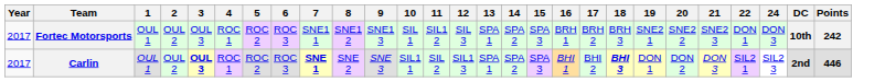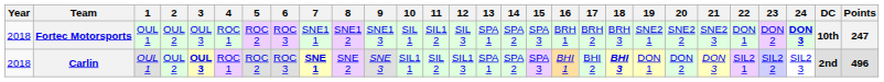 <table class="wikitable" style="text-align:center; font-size:85%">
 <tr>
 <th>Year</th>
 <th>Team</th>
 <th>1</th>
 <th>2</th>
 <th>3</th>
 <th>4</th>
 <th>5</th>
 <th>6</th>
 <th>7</th>
 <th>8</th>
 <th>9</th>
 <th>10</th>
 <th>11</th>
 <th>12</th>
 <th>13</th>
 <th>14</th>
 <th>15</th>
 <th>16</th>
 <th>17</th>
 <th>18</th>
 <th>19</th>
 <th>20</th>
 <th>21</th>
 <th>22</th>
+<th>23</th>
 <th>24</th>
 <th>DC</th>
 <th>Points</th>
 </tr>
 <tr>
-<td><a href='#'>2017</a></td>
+<td><a href='#'>2018</a></td>
 <th nowrap><a href='#'>Fortec Motorsports</a></th>
 <td style="background:#DFFFDF;"><a href='#'>OUL<br>1</a><br></td>
 <td style="background:#DFFFDF;"><a href='#'>OUL<br>2</a><br></td>
 <td style="background:#DFFFDF;"><a href='#'>OUL<br>3</a><br></td>
 <td style="background:#DFFFDF;"><a href='#'>ROC<br>1</a><br></td>
 <td style="background:#EFCFFF;"><a href='#'>ROC<br>2</a><br></td>
 <td style="background:#EFCFFF;"><a href='#'>ROC<br>3</a><br></td>
 <td style="background:#DFFFDF;"><a href='#'>SNE1<br>1</a><br></td>
 <td style="background:#EFCFFF;"><a href='#'>SNE1<br>2</a><br></td>
 <td style="background:#DFFFDF;"><a href='#'>SNE1<br>3</a><br></td>
 <td style="background:#DFFFDF;"><a href='#'>SIL<br>1</a><br></td>
 <td style="background:#DFFFDF;"><a href='#'>SIL1<br>2</a><br></td>
 <td style="background:#DFFFDF;"><a href='#'>SIL<br>3</a><br></td>
 <td style="background:#DFFFDF;"><a href='#'>SPA<br>1</a><br></td>
 <td style="background:#DFFFDF;"><a href='#'>SPA<br>2</a><br></td>
 <td style="background:#DFFFDF;"><a href='#'>SPA<br>3</a><br></td>
 <td style="background:#DFFFDF;"><a href='#'>BRH<br>1</a><br></td>
 <td style="background:#DFFFDF;"><a href='#'>BRH<br>2</a><br></td>
 <td style="background:#DFFFDF;"><a href='#'>BRH<br>3</a><br></td>
 <td style="background:#DFFFDF;"><a href='#'>SNE2<br>1</a><br></td>
 <td style="background:#DFFFDF;"><a href='#'>SNE2<br>2</a><br></td>
 <td style="background:#DFFFDF;"><a href='#'>SNE2<br>3</a><br></td>
 <td style="background:#DFFFDF;"><a href='#'>DON<br>1</a><br></td>
-<td style="background:#DFFFDF;"><a href='#'>DON<br>3</a><br></td>
+<td style="background:#EFCFFF;"><a href='#'>DON<br>2</a><br></td>
+<td style="background:#DFFFDF;"><strong><a href='#'>DON<br>3</a><br></strong></td>
 <th>10th</th>
-<th>242</th>
+<th>247</th>
 </tr>
 <tr>
-<td><a href='#'>2017</a></td>
+<td><a href='#'>2018</a></td>
 <th nowrap><a href='#'>Carlin</a></th>
 <td style="background:#DFDFDF;"><em><a href='#'>OUL<br>1</a></em><br></td>
 <td style="background:#DFFFDF;"><a href='#'>OUL<br>2</a><br></td>
 <td style="background:#FFFFBF;"><strong><a href='#'>OUL<br>3</a></strong><br></td>
 <td style="background:#EFCFFF;"><a href='#'>ROC<br>1</a><br></td>
 <td style="background:#DFDFDF;"><a href='#'>ROC<br>2</a><br></td>
 <td style="background:#DFDFDF;"><a href='#'>ROC<br>3</a><br></td>
 <td style="background:#FFFFBF;"><strong><a href='#'>SNE<br>1</a></strong><br></td>
 <td style="background:#EFCFFF;"><a href='#'>SNE<br>2</a><br></td>
 <td style="background:#DFDFDF;"><em><a href='#'>SNE<br>3</a></em><br></td>
 <td style="background:#DFFFDF;"><a href='#'>SIL1<br>1</a><br></td>
 <td style="background:#DFFFDF;"><a href='#'>SIL<br>2</a><br></td>
 <td style="background:#DFFFDF;"><a href='#'>SIL1<br>3</a><br></td>
 <td style="background:#DFFFDF;"><a href='#'>SPA<br>1</a><br></td>
 <td style="background:#DFFFDF;"><a href='#'>SPA<br>2</a><br></td>
 <td style="background:#EFCFFF;"><a href='#'>SPA<br>3</a><br></td>
 <td style="background:#FFDF9F;"><em><a href='#'>BHI<br>1</a></em><br></td>
 <td style="background:#DFFFDF;"><a href='#'>BHI<br>2</a><br></td>
 <td style="background:#FFFFBF;"><strong><em><a href='#'>BHI<br>3</a></em></strong><br></td>
 <td style="background:#FFFFBF;"><a href='#'>DON<br>1</a><br></td>
 <td style="background:#DFFFDF;"><a href='#'>DON<br>2</a><br></td>
 <td style="background:#FFFFBF;"><em><a href='#'>DON<br>3</a></em><br></td>
 <td style="background:#EFCFFF;"><a href='#'>SIL2<br>1</a><br></td>
+<td style="background:#CFCFFF;"><a href='#'>SIL2<br>2</a><br></td>
 <td style="background:#FFFFFF;"><a href='#'>SIL2<br>3</a><br></td>
 <th style="background:#DFDFDF;">2nd</th>
-<th style="background:#DFDFDF;">446</th>
+<th style="background:#DFDFDF;">496</th>
 </tr>
 </table>
